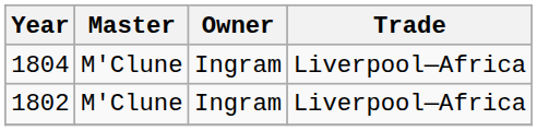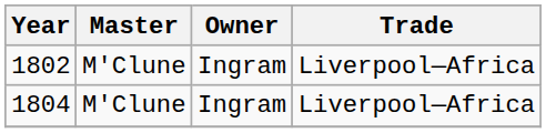 <table class="sortable wikitable">
 <tr>
 <th>Year</th>
 <th>Master</th>
 <th>Owner</th>
 <th>Trade</th>
 </tr>
 <tr>
-<td>1804</td>
+<td>1802</td>
 <td>M'Clune</td>
 <td>Ingram</td>
 <td>Liverpool—Africa</td>
 </tr>
 <tr>
-<td>1802</td>
+<td>1804</td>
 <td>M'Clune</td>
 <td>Ingram</td>
 <td>Liverpool—Africa</td>
 </tr>
 <tr>
 </tr>
 </table>
